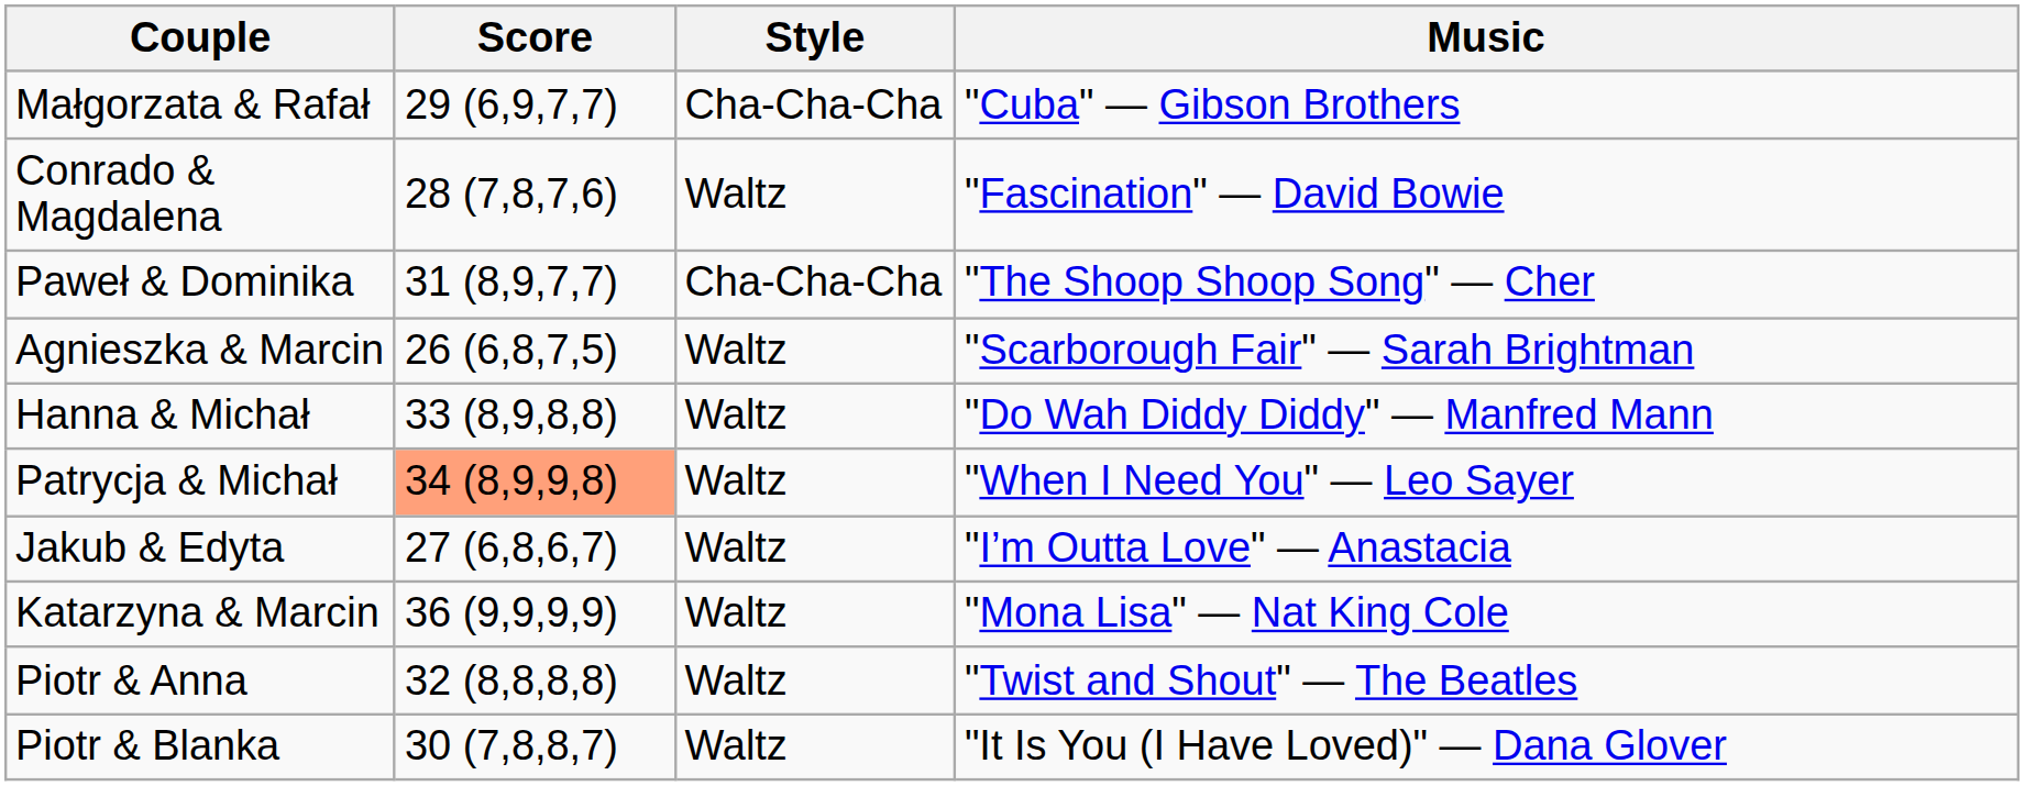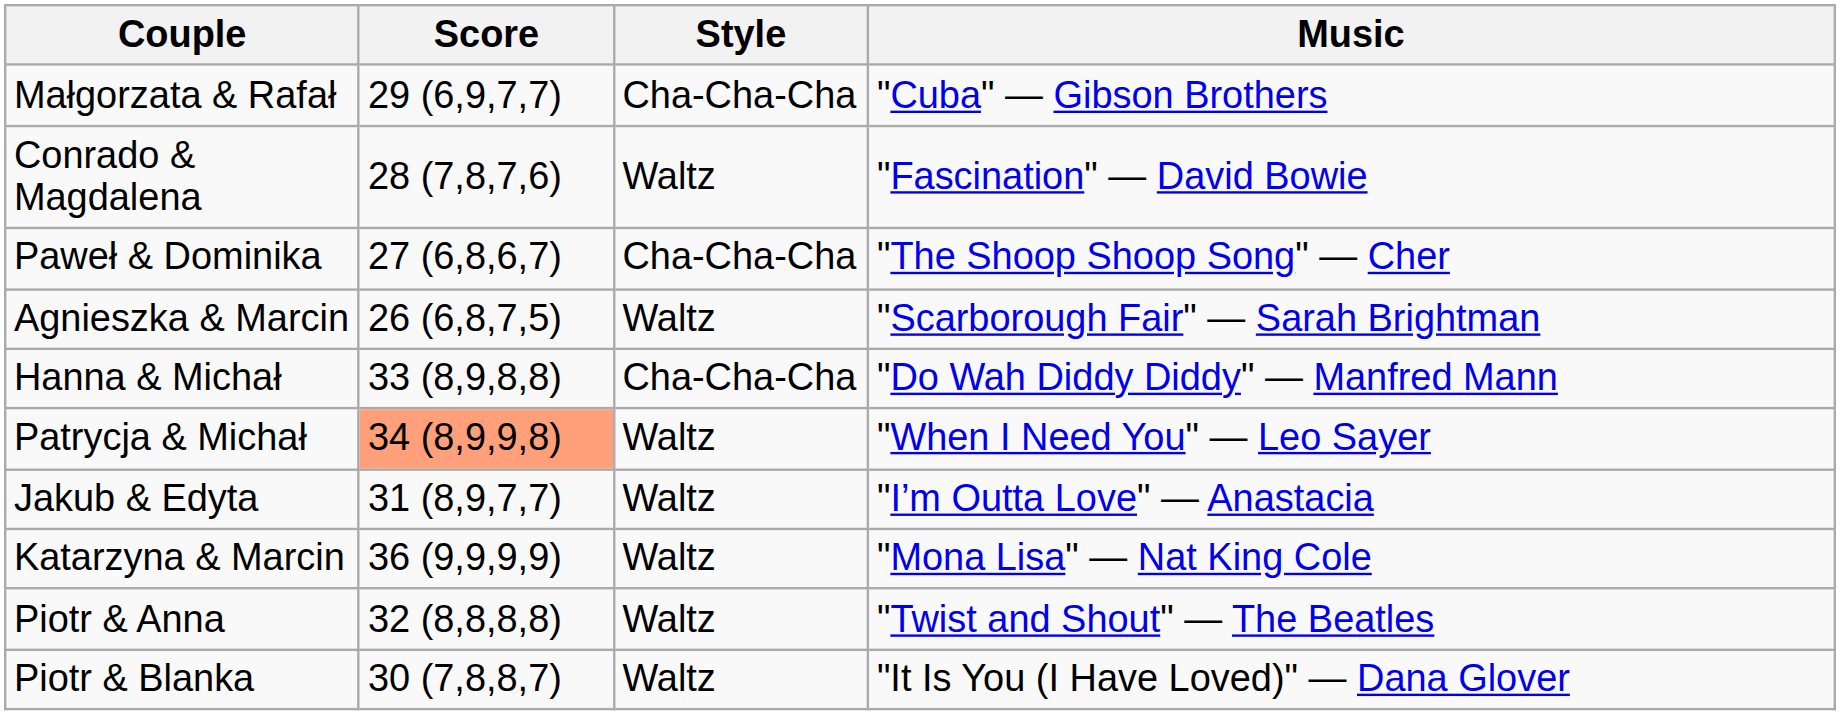 <table class="wikitable">
 <tr>
 <th width="142">Couple</th>
 <th width="100">Score</th>
 <th width="100">Style</th>
 <th width="400">Music</th>
 </tr>
 <tr>
 <td>Małgorzata & Rafał</td>
 <td>29 (6,9,7,7)</td>
 <td>Cha-Cha-Cha</td>
 <td>"<a href='#'>Cuba</a>" — <a href='#'>Gibson Brothers</a></td>
 </tr>
 <tr>
 <td>Conrado & Magdalena</td>
 <td>28 (7,8,7,6)</td>
 <td>Waltz</td>
 <td>"<a href='#'>Fascination</a>" — <a href='#'>David Bowie</a></td>
 </tr>
 <tr>
 <td>Paweł & Dominika</td>
-<td>31 (8,9,7,7)</td>
+<td>27 (6,8,6,7)</td>
 <td>Cha-Cha-Cha</td>
 <td>"<a href='#'>The Shoop Shoop Song</a>" — <a href='#'>Cher</a></td>
 </tr>
 <tr>
 <td>Agnieszka & Marcin</td>
 <td>26 (6,8,7,5)</td>
 <td>Waltz</td>
 <td>"<a href='#'>Scarborough Fair</a>" — <a href='#'>Sarah Brightman</a></td>
 </tr>
 <tr>
 <td>Hanna & Michał</td>
 <td>33 (8,9,8,8)</td>
-<td>Waltz</td>
+<td>Cha-Cha-Cha</td>
 <td>"<a href='#'>Do Wah Diddy Diddy</a>" — <a href='#'>Manfred Mann</a></td>
 </tr>
 <tr>
 <td>Patrycja & Michał</td>
 <td style="background: lightsalmon;">34 (8,9,9,8)</td>
 <td>Waltz</td>
 <td>"<a href='#'>When I Need You</a>" — <a href='#'>Leo Sayer</a></td>
 </tr>
 <tr>
 <td>Jakub & Edyta</td>
-<td>27 (6,8,6,7)</td>
+<td>31 (8,9,7,7)</td>
 <td>Waltz</td>
 <td>"<a href='#'>I’m Outta Love</a>" — <a href='#'>Anastacia</a></td>
 </tr>
 <tr>
 <td>Katarzyna & Marcin</td>
 <td>36 (9,9,9,9)</td>
 <td>Waltz</td>
 <td>"<a href='#'>Mona Lisa</a>" — <a href='#'>Nat King Cole</a></td>
 </tr>
 <tr>
 <td>Piotr & Anna</td>
 <td>32 (8,8,8,8)</td>
 <td>Waltz</td>
 <td>"<a href='#'>Twist and Shout</a>" — <a href='#'>The Beatles</a></td>
 </tr>
 <tr>
 <td>Piotr & Blanka</td>
 <td>30 (7,8,8,7)</td>
 <td>Waltz</td>
 <td>"It Is You (I Have Loved)" — <a href='#'>Dana Glover</a></td>
 </tr>
 </table>
